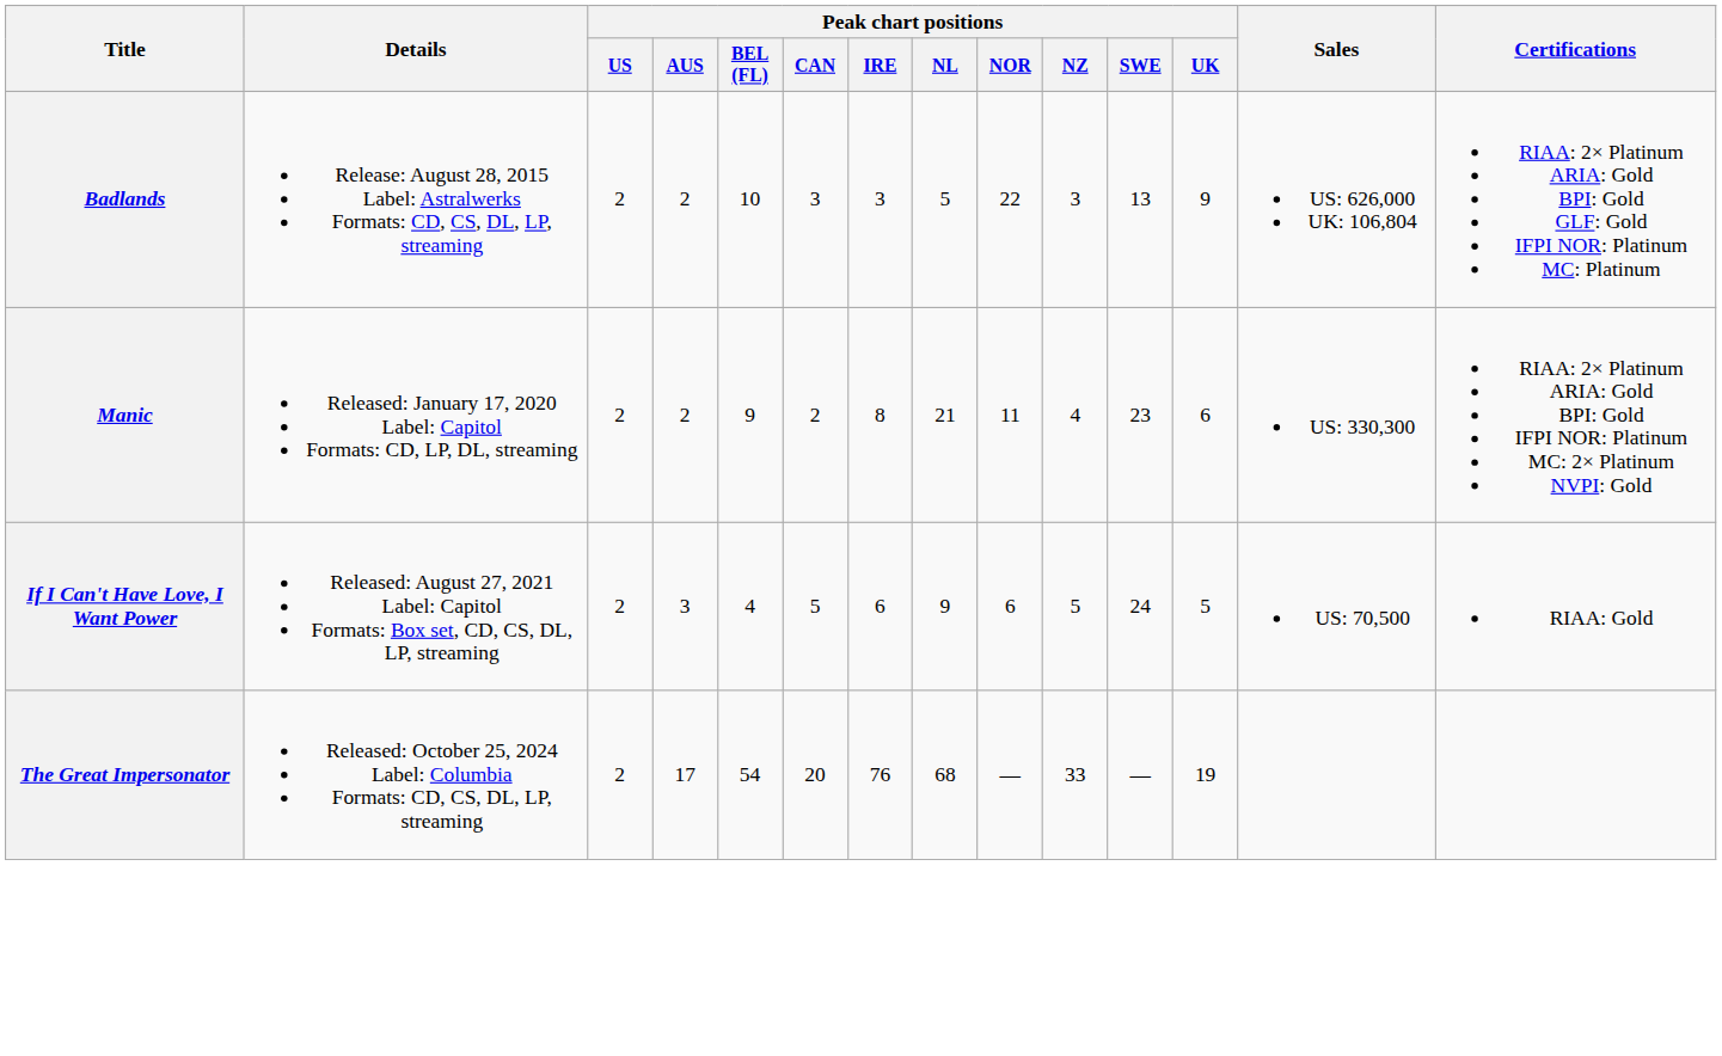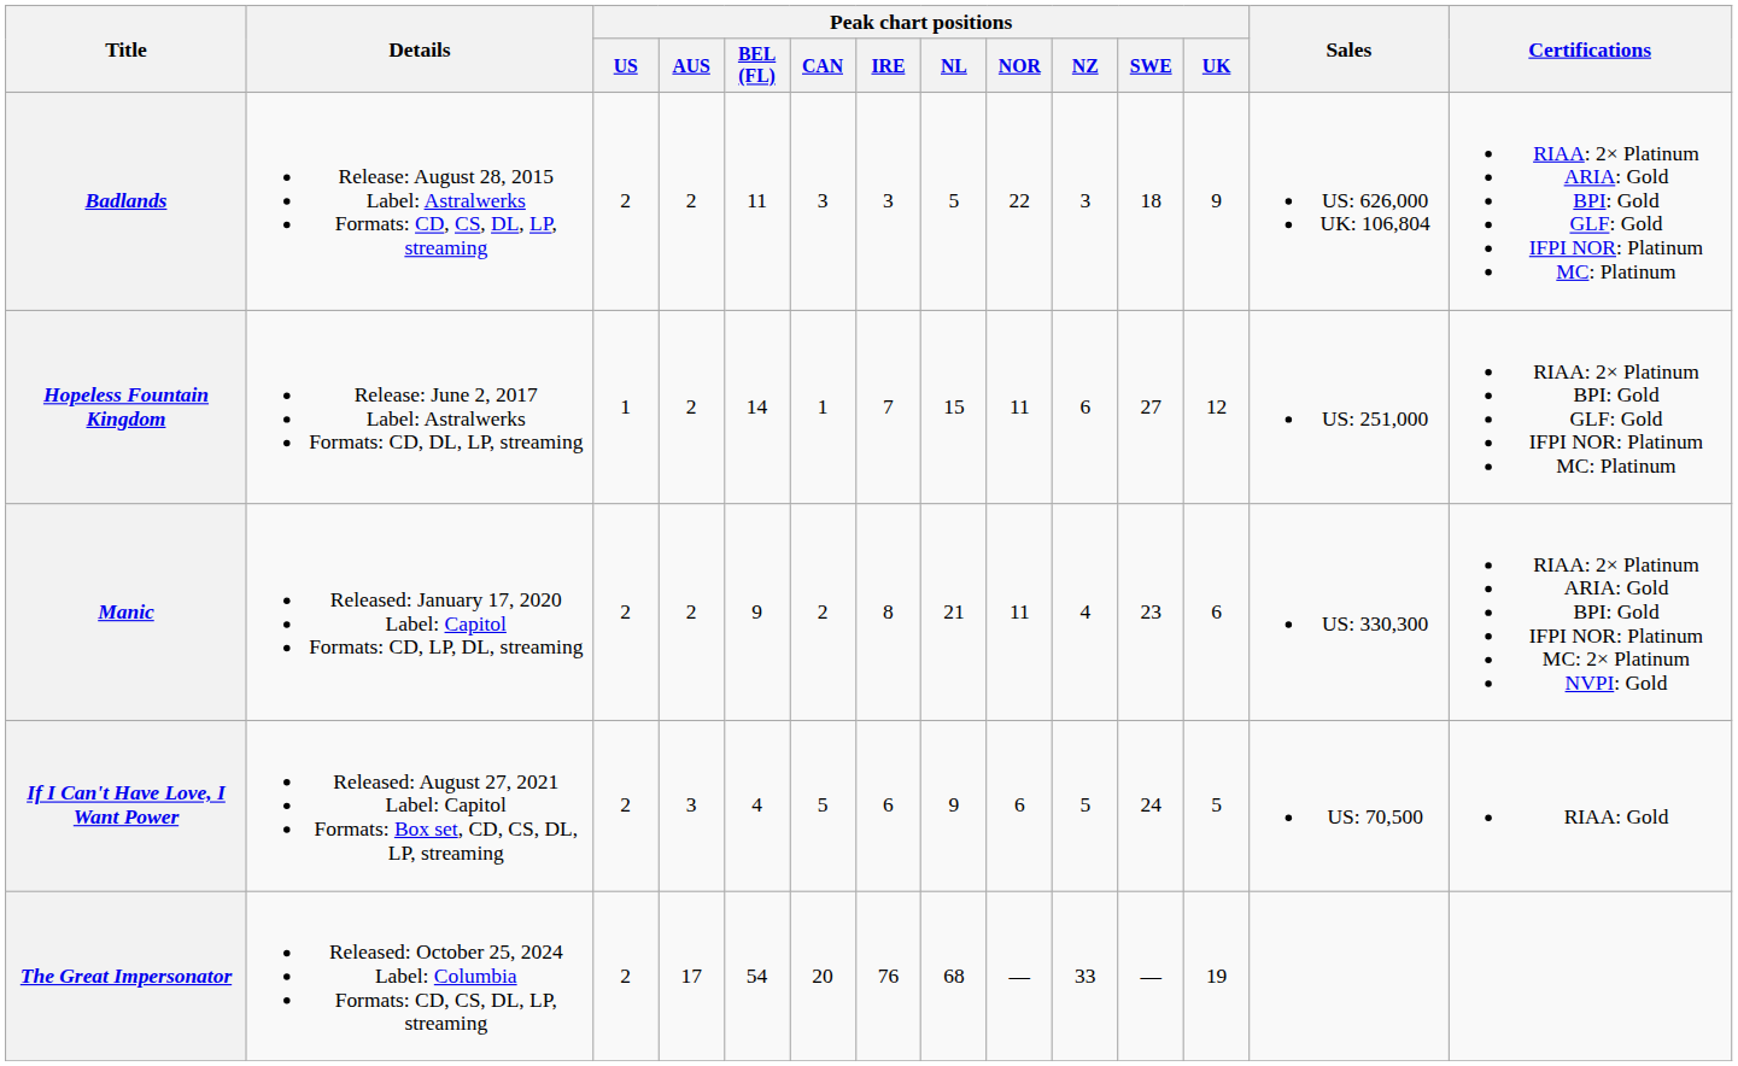 <table class="wikitable plainrowheaders" style="text-align:center;" border="1">
 <tr>
 <th scope="col" rowspan="2" style="width:11em;">Title</th>
 <th scope="col" rowspan="2" style="width:16em;">Details</th>
 <th scope="col" colspan="10">Peak chart positions</th>
 <th scope="col" rowspan="2" style="width:9em;">Sales</th>
 <th scope="col" rowspan="2" style="width:13em;"><a href='#'>Certifications</a></th>
 </tr>
 <tr>
 <th scope="col" style="width:3em;font-size:90%;"><a href='#'>US</a><br></th>
 <th scope="col" style="width:3em;font-size:90%;"><a href='#'>AUS</a><br></th>
 <th scope="col" style="width:3em;font-size:90%;"><a href='#'>BEL<br>(FL)</a><br></th>
 <th scope="col" style="width:3em;font-size:90%;"><a href='#'>CAN</a><br></th>
 <th scope="col" style="width:3em;font-size:90%;"><a href='#'>IRE</a><br></th>
 <th scope="col" style="width:3em;font-size:90%;"><a href='#'>NL</a><br></th>
 <th scope="col" style="width:3em;font-size:90%;"><a href='#'>NOR</a><br></th>
 <th scope="col" style="width:3em;font-size:90%;"><a href='#'>NZ</a><br></th>
 <th scope="col" style="width:3em;font-size:90%;"><a href='#'>SWE</a><br></th>
 <th scope="col" style="width:3em;font-size:90%;"><a href='#'>UK</a><br></th>
 </tr>
 <tr>
 <th scope="row"><em><a href='#'>Badlands</a></em></th>
 <td><br><ul><li>Release: August 28, 2015</li><li>Label: <a href='#'>Astralwerks</a></li><li>Formats: <a href='#'>CD</a>, <a href='#'>CS</a>, <a href='#'>DL</a>, <a href='#'>LP</a>, <a href='#'>streaming</a></li></ul></td>
 <td>2</td>
 <td>2</td>
-<td>10</td>
+<td>11</td>
 <td>3</td>
 <td>3</td>
 <td>5</td>
 <td>22</td>
 <td>3</td>
-<td>13</td>
+<td>18</td>
 <td>9</td>
 <td><br><ul><li>US: 626,000</li><li>UK: 106,804</li></ul></td>
 <td><br><ul><li><a href='#'>RIAA</a>: 2× Platinum</li><li><a href='#'>ARIA</a>: Gold</li><li><a href='#'>BPI</a>: Gold</li><li><a href='#'>GLF</a>: Gold</li><li><a href='#'>IFPI NOR</a>: Platinum</li><li><a href='#'>MC</a>: Platinum</li></ul></td>
+</tr>
+<tr>
+<th scope="row"><em><a href='#'>Hopeless Fountain Kingdom</a></em></th>
+<td><br><ul><li>Release: June 2, 2017</li><li>Label: Astralwerks</li><li>Formats: CD, DL, LP, streaming</li></ul></td>
+<td>1</td>
+<td>2</td>
+<td>14</td>
+<td>1</td>
+<td>7</td>
+<td>15</td>
+<td>11</td>
+<td>6</td>
+<td>27</td>
+<td>12</td>
+<td><br><ul><li>US: 251,000</li></ul></td>
+<td><br><ul><li>RIAA: 2× Platinum</li><li>BPI: Gold</li><li>GLF: Gold</li><li>IFPI NOR: Platinum</li><li>MC: Platinum</li></ul></td>
 </tr>
 <tr>
 <th scope="row"><em><a href='#'>Manic</a></em></th>
 <td><br><ul><li>Released: January 17, 2020</li><li>Label: <a href='#'>Capitol</a></li><li>Formats: CD, LP, DL, streaming</li></ul></td>
 <td>2</td>
 <td>2</td>
 <td>9</td>
 <td>2</td>
 <td>8</td>
 <td>21</td>
 <td>11</td>
 <td>4</td>
 <td>23</td>
 <td>6</td>
 <td><br><ul><li>US: 330,300</li></ul></td>
 <td><br><ul><li>RIAA: 2× Platinum</li><li>ARIA: Gold</li><li>BPI: Gold</li><li>IFPI NOR: Platinum</li><li>MC: 2× Platinum</li><li><a href='#'>NVPI</a>: Gold</li></ul></td>
 </tr>
 <tr>
 <th scope="row"><em><a href='#'>If I Can't Have Love, I Want Power</a></em></th>
 <td><br><ul><li>Released: August 27, 2021</li><li>Label: Capitol</li><li>Formats: <a href='#'>Box set</a>, CD, CS, DL, LP, streaming</li></ul></td>
 <td>2</td>
 <td>3</td>
 <td>4</td>
 <td>5</td>
 <td>6</td>
 <td>9</td>
 <td>6</td>
 <td>5</td>
 <td>24</td>
 <td>5</td>
 <td><br><ul><li>US: 70,500</li></ul></td>
 <td><br><ul><li>RIAA: Gold</li></ul></td>
 </tr>
 <tr>
 <th scope="row"><em><a href='#'>The Great Impersonator</a></em></th>
 <td><br><ul><li>Released: October 25, 2024</li><li>Label: <a href='#'>Columbia</a></li><li>Formats: CD, CS, DL, LP, streaming</li></ul></td>
 <td>2</td>
 <td>17<br></td>
 <td>54</td>
 <td>20</td>
 <td>76<br></td>
 <td>68</td>
 <td>—</td>
 <td>33<br></td>
 <td>—</td>
 <td>19</td>
 <td></td>
 <td></td>
 </tr>
 </table>
